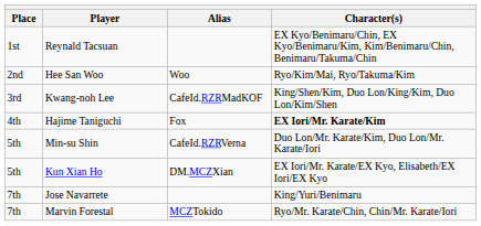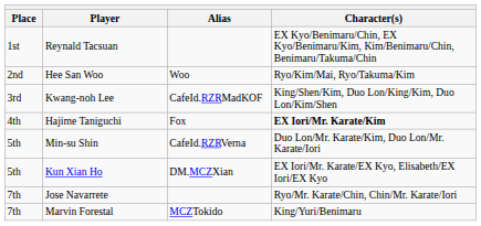 <table class="wikitable">
 <tr>
 <th colspan=4></th>
 </tr>
 <tr>
 <th style="width:50px;">Place</th>
 <th style="width:180px;">Player</th>
 <th style="width:150px;">Alias</th>
 <th style="width:300px;">Character(s)</th>
 </tr>
 <tr>
 <td>1st</td>
 <td> Reynald Tacsuan</td>
 <td></td>
 <td>EX Kyo/Benimaru/Chin, EX Kyo/Benimaru/Kim, Kim/Benimaru/Chin, Benimaru/Takuma/Chin</td>
 </tr>
 <tr>
 <td>2nd</td>
 <td> Hee San Woo</td>
 <td>Woo</td>
 <td>Ryo/Kim/Mai, Ryo/Takuma/Kim</td>
 </tr>
 <tr>
 <td>3rd</td>
 <td> Kwang-noh Lee</td>
 <td>CafeId.<a href='#'>RZR</a>MadKOF</td>
 <td>King/Shen/Kim, Duo Lon/King/Kim, Duo Lon/Kim/Shen</td>
 </tr>
 <tr>
 <td>4th</td>
 <td> Hajime Taniguchi</td>
 <td>Fox</td>
 <td><strong>EX Iori/Mr. Karate/Kim</strong></td>
 </tr>
 <tr>
 <td>5th</td>
 <td> Min-su Shin</td>
 <td>CafeId.<a href='#'>RZR</a>Verna</td>
 <td>Duo Lon/Mr. Karate/Kim, Duo Lon/Mr. Karate/Iori</td>
 </tr>
 <tr>
 <td>5th</td>
 <td> <a href='#'>Kun Xian Ho</a></td>
 <td>DM.<a href='#'>MCZ</a>Xian</td>
 <td>EX Iori/Mr. Karate/EX Kyo, Elisabeth/EX Iori/EX Kyo</td>
 </tr>
 <tr>
 <td>7th</td>
 <td> Jose Navarrete</td>
 <td></td>
-<td>King/Yuri/Benimaru</td>
+<td>Ryo/Mr. Karate/Chin, Chin/Mr. Karate/Iori</td>
 </tr>
 <tr>
 <td>7th</td>
 <td> Marvin Forestal</td>
 <td><a href='#'>MCZ</a>Tokido</td>
-<td>Ryo/Mr. Karate/Chin, Chin/Mr. Karate/Iori</td>
+<td>King/Yuri/Benimaru</td>
 </tr>
 </table>
